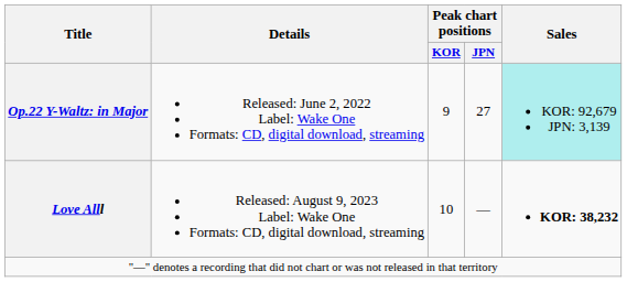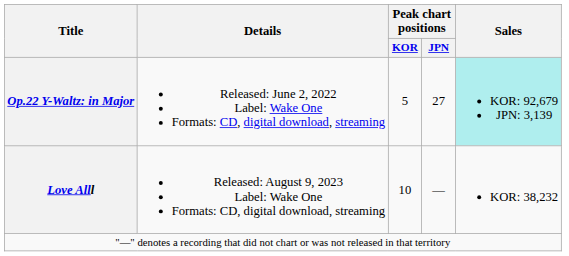 <table class="wikitable plainrowheaders" style="text-align:center">
 <tr>
 <th scope="col" rowspan="2">Title</th>
 <th scope="col" rowspan="2">Details</th>
 <th scope="col" colspan="2">Peak chart<br>positions</th>
 <th scope="col" rowspan="2">Sales</th>
 </tr>
 <tr>
 <th scope="col" style="font-size:90%; width:2.5em"><a href='#'>KOR</a><br></th>
 <th scope="col" style="font-size:90%; width:2.5em"><a href='#'>JPN</a><br></th>
 </tr>
 <tr>
 <th scope="row"><em><a href='#'>Op.22 Y-Waltz: in Major</a></em></th>
 <td><br><ul><li>Released: June 2, 2022</li><li>Label: <a href='#'>Wake One</a></li><li>Formats: <a href='#'>CD</a>, <a href='#'>digital download</a>, <a href='#'>streaming</a></li></ul></td>
-<td>9</td>
+<td>5</td>
 <td>27</td>
 <td style="background: paleturquoise;"><br><ul><li>KOR: 92,679</li><li>JPN: 3,139 </li></ul></td>
 </tr>
 <tr>
 <th scope="row"><em><a href='#'>Love All</a>l</em></th>
 <td><br><ul><li>Released: August 9, 2023</li><li>Label: Wake One</li><li>Formats: CD, digital download, streaming</li></ul></td>
 <td>10</td>
 <td>—</td>
-<td><strong><br><ul><li>KOR: 38,232</li></ul></strong></td>
+<td><br><ul><li>KOR: 38,232</li></ul></td>
 </tr>
 <tr>
 <td colspan="5" style="font-size:85%">"—" denotes a recording that did not chart or was not released in that territory</td>
 </tr>
 </table>
